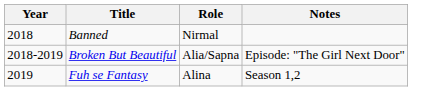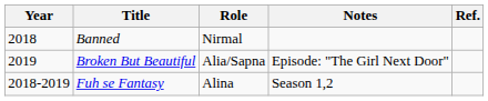 <table class="wikitable sortable">
 <tr>
 <th>Year</th>
 <th>Title</th>
 <th>Role</th>
 <th>Notes</th>
+<th>Ref.</th>
 </tr>
 <tr>
 <td>2018</td>
 <td><em>Banned</em></td>
 <td>Nirmal</td>
 <td></td>
+<td></td>
+</tr>
+<tr>
+<td>2019</td>
+<td><em><a href='#'>Broken But Beautiful</a></em></td>
+<td>Alia/Sapna</td>
+<td>Episode: "The Girl Next Door"</td>
+<td></td>
 </tr>
 <tr>
 <td>2018-2019</td>
-<td><em><a href='#'>Broken But Beautiful</a></em></td>
-<td>Alia/Sapna</td>
-<td>Episode: "The Girl Next Door"</td>
-</tr>
-<tr>
-<td>2019</td>
 <td><em><a href='#'>Fuh se Fantasy</a></em></td>
 <td>Alina</td>
 <td>Season 1,2</td>
+<td></td>
 </tr>
 </table>
